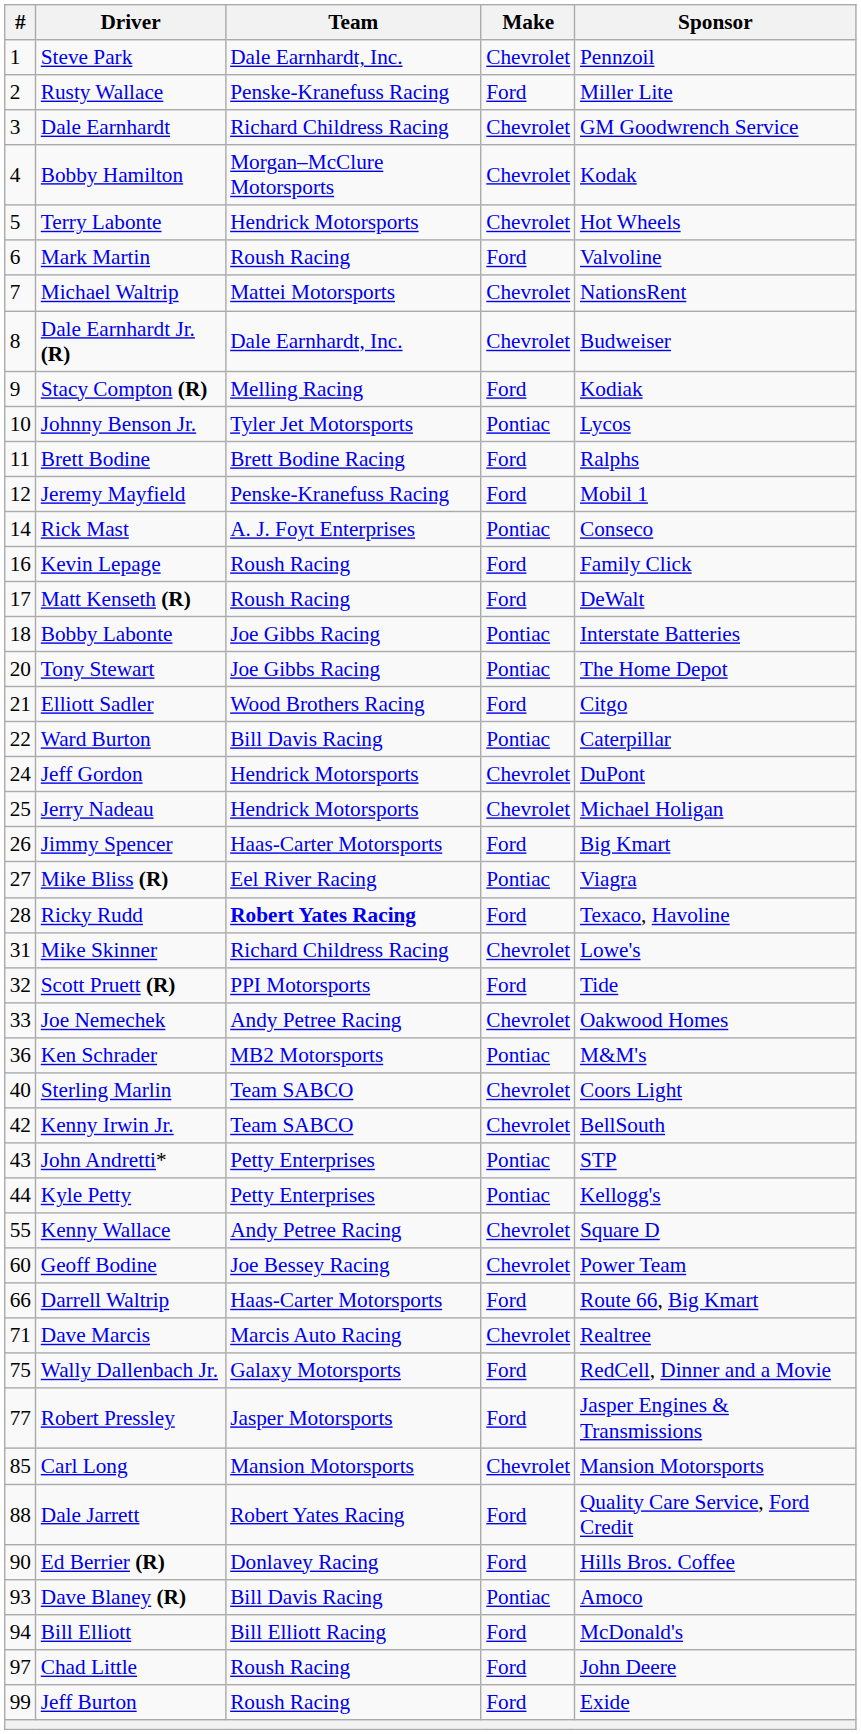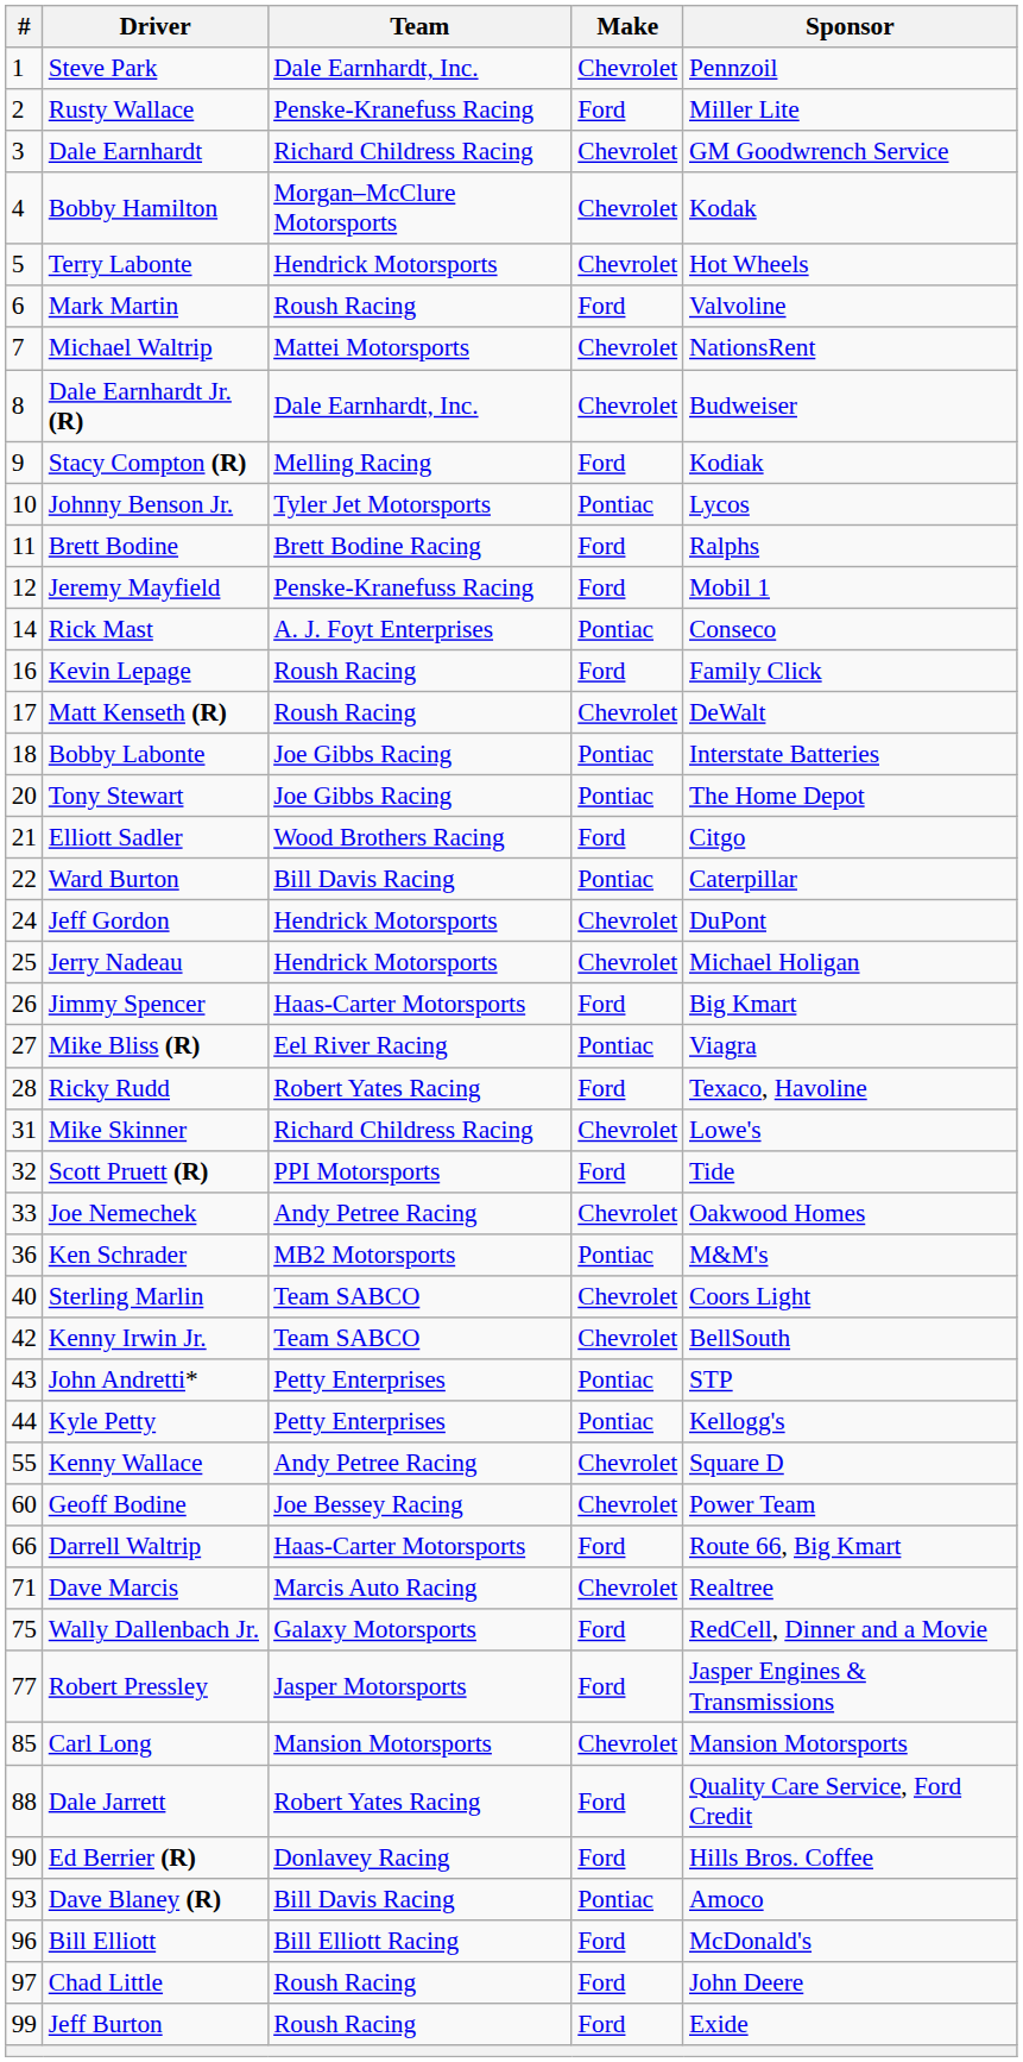 <table class="wikitable" style="font-size:95%">
 <tr>
 <th>#</th>
 <th>Driver</th>
 <th>Team</th>
 <th>Make</th>
 <th>Sponsor</th>
 </tr>
 <tr>
 <td>1</td>
 <td><a href='#'>Steve Park</a></td>
 <td><a href='#'>Dale Earnhardt, Inc.</a></td>
 <td><a href='#'>Chevrolet</a></td>
 <td><a href='#'>Pennzoil</a></td>
 </tr>
 <tr>
 <td>2</td>
 <td><a href='#'>Rusty Wallace</a></td>
 <td><a href='#'>Penske-Kranefuss Racing</a></td>
 <td><a href='#'>Ford</a></td>
 <td><a href='#'>Miller Lite</a></td>
 </tr>
 <tr>
 <td>3</td>
 <td><a href='#'>Dale Earnhardt</a></td>
 <td><a href='#'>Richard Childress Racing</a></td>
 <td><a href='#'>Chevrolet</a></td>
 <td><a href='#'>GM Goodwrench Service</a></td>
 </tr>
 <tr>
 <td>4</td>
 <td><a href='#'>Bobby Hamilton</a></td>
 <td><a href='#'>Morgan–McClure Motorsports</a></td>
 <td><a href='#'>Chevrolet</a></td>
 <td><a href='#'>Kodak</a></td>
 </tr>
 <tr>
 <td>5</td>
 <td><a href='#'>Terry Labonte</a></td>
 <td><a href='#'>Hendrick Motorsports</a></td>
 <td><a href='#'>Chevrolet</a></td>
 <td><a href='#'>Hot Wheels</a></td>
 </tr>
 <tr>
 <td>6</td>
 <td><a href='#'>Mark Martin</a></td>
 <td><a href='#'>Roush Racing</a></td>
 <td><a href='#'>Ford</a></td>
 <td><a href='#'>Valvoline</a></td>
 </tr>
 <tr>
 <td>7</td>
 <td><a href='#'>Michael Waltrip</a></td>
 <td><a href='#'>Mattei Motorsports</a></td>
 <td><a href='#'>Chevrolet</a></td>
 <td><a href='#'>NationsRent</a></td>
 </tr>
 <tr>
 <td>8</td>
 <td><a href='#'>Dale Earnhardt Jr.</a> <strong>(R)</strong></td>
 <td><a href='#'>Dale Earnhardt, Inc.</a></td>
 <td><a href='#'>Chevrolet</a></td>
 <td><a href='#'>Budweiser</a></td>
 </tr>
 <tr>
 <td>9</td>
 <td><a href='#'>Stacy Compton</a> <strong>(R)</strong></td>
 <td><a href='#'>Melling Racing</a></td>
 <td><a href='#'>Ford</a></td>
 <td><a href='#'>Kodiak</a></td>
 </tr>
 <tr>
 <td>10</td>
 <td><a href='#'>Johnny Benson Jr.</a></td>
 <td><a href='#'>Tyler Jet Motorsports</a></td>
 <td><a href='#'>Pontiac</a></td>
 <td><a href='#'>Lycos</a></td>
 </tr>
 <tr>
 <td>11</td>
 <td><a href='#'>Brett Bodine</a></td>
 <td><a href='#'>Brett Bodine Racing</a></td>
 <td><a href='#'>Ford</a></td>
 <td><a href='#'>Ralphs</a></td>
 </tr>
 <tr>
 <td>12</td>
 <td><a href='#'>Jeremy Mayfield</a></td>
 <td><a href='#'>Penske-Kranefuss Racing</a></td>
 <td><a href='#'>Ford</a></td>
 <td><a href='#'>Mobil 1</a></td>
 </tr>
 <tr>
 <td>14</td>
 <td><a href='#'>Rick Mast</a></td>
 <td><a href='#'>A. J. Foyt Enterprises</a></td>
 <td><a href='#'>Pontiac</a></td>
 <td><a href='#'>Conseco</a></td>
 </tr>
 <tr>
 <td>16</td>
 <td><a href='#'>Kevin Lepage</a></td>
 <td><a href='#'>Roush Racing</a></td>
 <td><a href='#'>Ford</a></td>
 <td><a href='#'>Family Click</a></td>
 </tr>
 <tr>
 <td>17</td>
 <td><a href='#'>Matt Kenseth</a> <strong>(R)</strong></td>
 <td><a href='#'>Roush Racing</a></td>
-<td><a href='#'>Ford</a></td>
+<td><a href='#'>Chevrolet</a></td>
 <td><a href='#'>DeWalt</a></td>
 </tr>
 <tr>
 <td>18</td>
 <td><a href='#'>Bobby Labonte</a></td>
 <td><a href='#'>Joe Gibbs Racing</a></td>
 <td><a href='#'>Pontiac</a></td>
 <td><a href='#'>Interstate Batteries</a></td>
 </tr>
 <tr>
 <td>20</td>
 <td><a href='#'>Tony Stewart</a></td>
 <td><a href='#'>Joe Gibbs Racing</a></td>
 <td><a href='#'>Pontiac</a></td>
 <td><a href='#'>The Home Depot</a></td>
 </tr>
 <tr>
 <td>21</td>
 <td><a href='#'>Elliott Sadler</a></td>
 <td><a href='#'>Wood Brothers Racing</a></td>
 <td><a href='#'>Ford</a></td>
 <td><a href='#'>Citgo</a></td>
 </tr>
 <tr>
 <td>22</td>
 <td><a href='#'>Ward Burton</a></td>
 <td><a href='#'>Bill Davis Racing</a></td>
 <td><a href='#'>Pontiac</a></td>
 <td><a href='#'>Caterpillar</a></td>
 </tr>
 <tr>
 <td>24</td>
 <td><a href='#'>Jeff Gordon</a></td>
 <td><a href='#'>Hendrick Motorsports</a></td>
 <td><a href='#'>Chevrolet</a></td>
 <td><a href='#'>DuPont</a></td>
 </tr>
 <tr>
 <td>25</td>
 <td><a href='#'>Jerry Nadeau</a></td>
 <td><a href='#'>Hendrick Motorsports</a></td>
 <td><a href='#'>Chevrolet</a></td>
 <td><a href='#'>Michael Holigan</a></td>
 </tr>
 <tr>
 <td>26</td>
 <td><a href='#'>Jimmy Spencer</a></td>
 <td><a href='#'>Haas-Carter Motorsports</a></td>
 <td><a href='#'>Ford</a></td>
 <td><a href='#'>Big Kmart</a></td>
 </tr>
 <tr>
 <td>27</td>
 <td><a href='#'>Mike Bliss</a> <strong>(R)</strong></td>
 <td><a href='#'>Eel River Racing</a></td>
 <td><a href='#'>Pontiac</a></td>
 <td><a href='#'>Viagra</a></td>
 </tr>
 <tr>
 <td>28</td>
 <td><a href='#'>Ricky Rudd</a></td>
-<td><strong><a href='#'>Robert Yates Racing</a></strong></td>
+<td><a href='#'>Robert Yates Racing</a></td>
 <td><a href='#'>Ford</a></td>
 <td><a href='#'>Texaco</a>, <a href='#'>Havoline</a></td>
 </tr>
 <tr>
 <td>31</td>
 <td><a href='#'>Mike Skinner</a></td>
 <td><a href='#'>Richard Childress Racing</a></td>
 <td><a href='#'>Chevrolet</a></td>
 <td><a href='#'>Lowe's</a></td>
 </tr>
 <tr>
 <td>32</td>
 <td><a href='#'>Scott Pruett</a> <strong>(R)</strong></td>
 <td><a href='#'>PPI Motorsports</a></td>
 <td><a href='#'>Ford</a></td>
 <td><a href='#'>Tide</a></td>
 </tr>
 <tr>
 <td>33</td>
 <td><a href='#'>Joe Nemechek</a></td>
 <td><a href='#'>Andy Petree Racing</a></td>
 <td><a href='#'>Chevrolet</a></td>
 <td><a href='#'>Oakwood Homes</a></td>
 </tr>
 <tr>
 <td>36</td>
 <td><a href='#'>Ken Schrader</a></td>
 <td><a href='#'>MB2 Motorsports</a></td>
 <td><a href='#'>Pontiac</a></td>
 <td><a href='#'>M&M's</a></td>
 </tr>
 <tr>
 <td>40</td>
 <td><a href='#'>Sterling Marlin</a></td>
 <td><a href='#'>Team SABCO</a></td>
 <td><a href='#'>Chevrolet</a></td>
 <td><a href='#'>Coors Light</a></td>
 </tr>
 <tr>
 <td>42</td>
 <td><a href='#'>Kenny Irwin Jr.</a></td>
 <td><a href='#'>Team SABCO</a></td>
 <td><a href='#'>Chevrolet</a></td>
 <td><a href='#'>BellSouth</a></td>
 </tr>
 <tr>
 <td>43</td>
 <td><a href='#'>John Andretti</a>*</td>
 <td><a href='#'>Petty Enterprises</a></td>
 <td><a href='#'>Pontiac</a></td>
 <td><a href='#'>STP</a></td>
 </tr>
 <tr>
 <td>44</td>
 <td><a href='#'>Kyle Petty</a></td>
 <td><a href='#'>Petty Enterprises</a></td>
 <td><a href='#'>Pontiac</a></td>
 <td><a href='#'>Kellogg's</a></td>
 </tr>
 <tr>
 <td>55</td>
 <td><a href='#'>Kenny Wallace</a></td>
 <td><a href='#'>Andy Petree Racing</a></td>
 <td><a href='#'>Chevrolet</a></td>
 <td><a href='#'>Square D</a></td>
 </tr>
 <tr>
 <td>60</td>
 <td><a href='#'>Geoff Bodine</a></td>
 <td><a href='#'>Joe Bessey Racing</a></td>
 <td><a href='#'>Chevrolet</a></td>
 <td><a href='#'>Power Team</a></td>
 </tr>
 <tr>
 <td>66</td>
 <td><a href='#'>Darrell Waltrip</a></td>
 <td><a href='#'>Haas-Carter Motorsports</a></td>
 <td><a href='#'>Ford</a></td>
 <td><a href='#'>Route 66</a>, <a href='#'>Big Kmart</a></td>
 </tr>
 <tr>
 <td>71</td>
 <td><a href='#'>Dave Marcis</a></td>
 <td><a href='#'>Marcis Auto Racing</a></td>
 <td><a href='#'>Chevrolet</a></td>
 <td><a href='#'>Realtree</a></td>
 </tr>
 <tr>
 <td>75</td>
 <td><a href='#'>Wally Dallenbach Jr.</a></td>
 <td><a href='#'>Galaxy Motorsports</a></td>
 <td><a href='#'>Ford</a></td>
 <td><a href='#'>RedCell</a>, <a href='#'>Dinner and a Movie</a></td>
 </tr>
 <tr>
 <td>77</td>
 <td><a href='#'>Robert Pressley</a></td>
 <td><a href='#'>Jasper Motorsports</a></td>
 <td><a href='#'>Ford</a></td>
 <td><a href='#'>Jasper Engines & Transmissions</a></td>
 </tr>
 <tr>
 <td>85</td>
 <td><a href='#'>Carl Long</a></td>
 <td><a href='#'>Mansion Motorsports</a></td>
 <td><a href='#'>Chevrolet</a></td>
 <td><a href='#'>Mansion Motorsports</a></td>
 </tr>
 <tr>
 <td>88</td>
 <td><a href='#'>Dale Jarrett</a></td>
 <td><a href='#'>Robert Yates Racing</a></td>
 <td><a href='#'>Ford</a></td>
 <td><a href='#'>Quality Care Service</a>, <a href='#'>Ford Credit</a></td>
 </tr>
 <tr>
 <td>90</td>
 <td><a href='#'>Ed Berrier</a> <strong>(R)</strong></td>
 <td><a href='#'>Donlavey Racing</a></td>
 <td><a href='#'>Ford</a></td>
 <td><a href='#'>Hills Bros. Coffee</a></td>
 </tr>
 <tr>
 <td>93</td>
 <td><a href='#'>Dave Blaney</a> <strong>(R)</strong></td>
 <td><a href='#'>Bill Davis Racing</a></td>
 <td><a href='#'>Pontiac</a></td>
 <td><a href='#'>Amoco</a></td>
 </tr>
 <tr>
-<td>94</td>
+<td>96</td>
 <td><a href='#'>Bill Elliott</a></td>
 <td><a href='#'>Bill Elliott Racing</a></td>
 <td><a href='#'>Ford</a></td>
 <td><a href='#'>McDonald's</a></td>
 </tr>
 <tr>
 <td>97</td>
 <td><a href='#'>Chad Little</a></td>
 <td><a href='#'>Roush Racing</a></td>
 <td><a href='#'>Ford</a></td>
 <td><a href='#'>John Deere</a></td>
 </tr>
 <tr>
 <td>99</td>
 <td><a href='#'>Jeff Burton</a></td>
 <td><a href='#'>Roush Racing</a></td>
 <td><a href='#'>Ford</a></td>
 <td><a href='#'>Exide</a></td>
 </tr>
 <tr>
 <th colspan="5"></th>
 </tr>
 </table>
